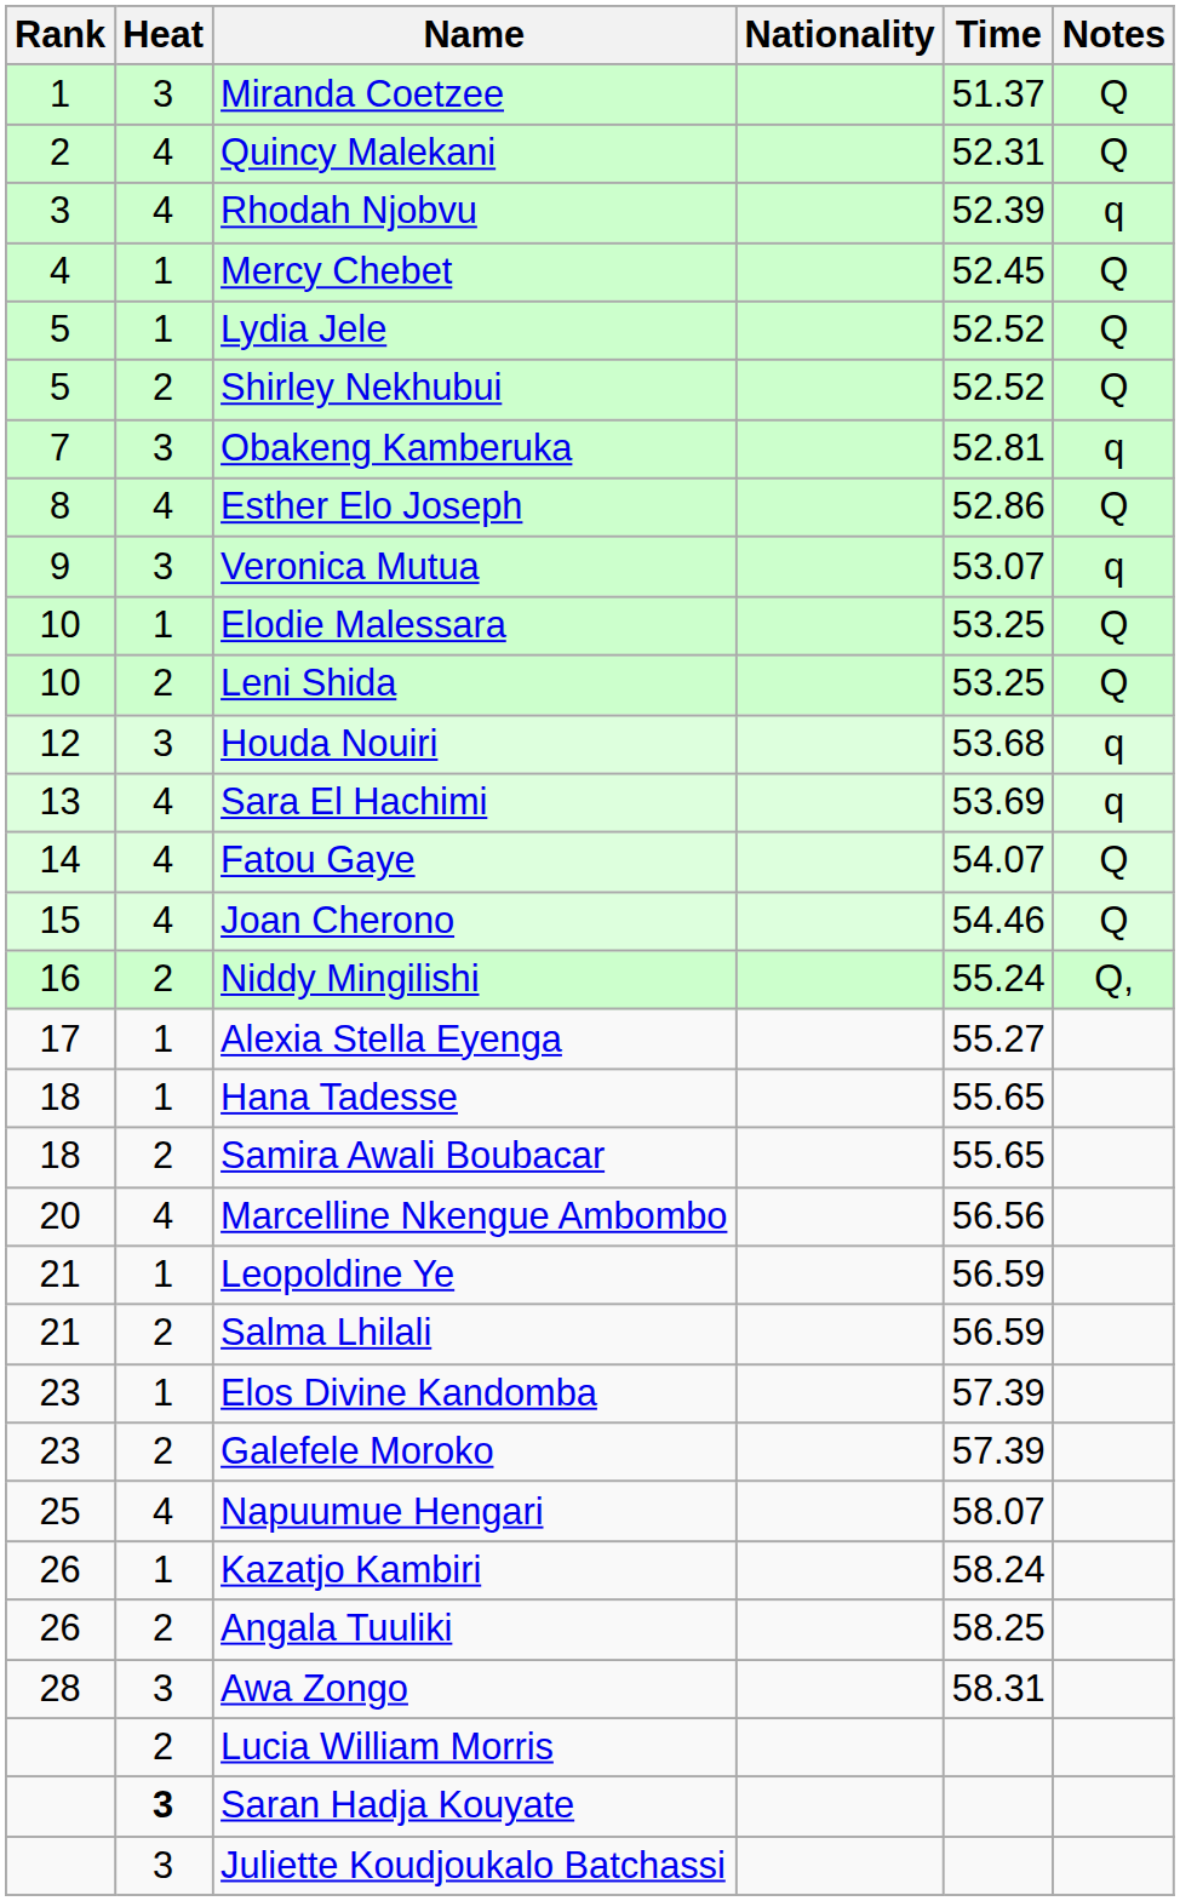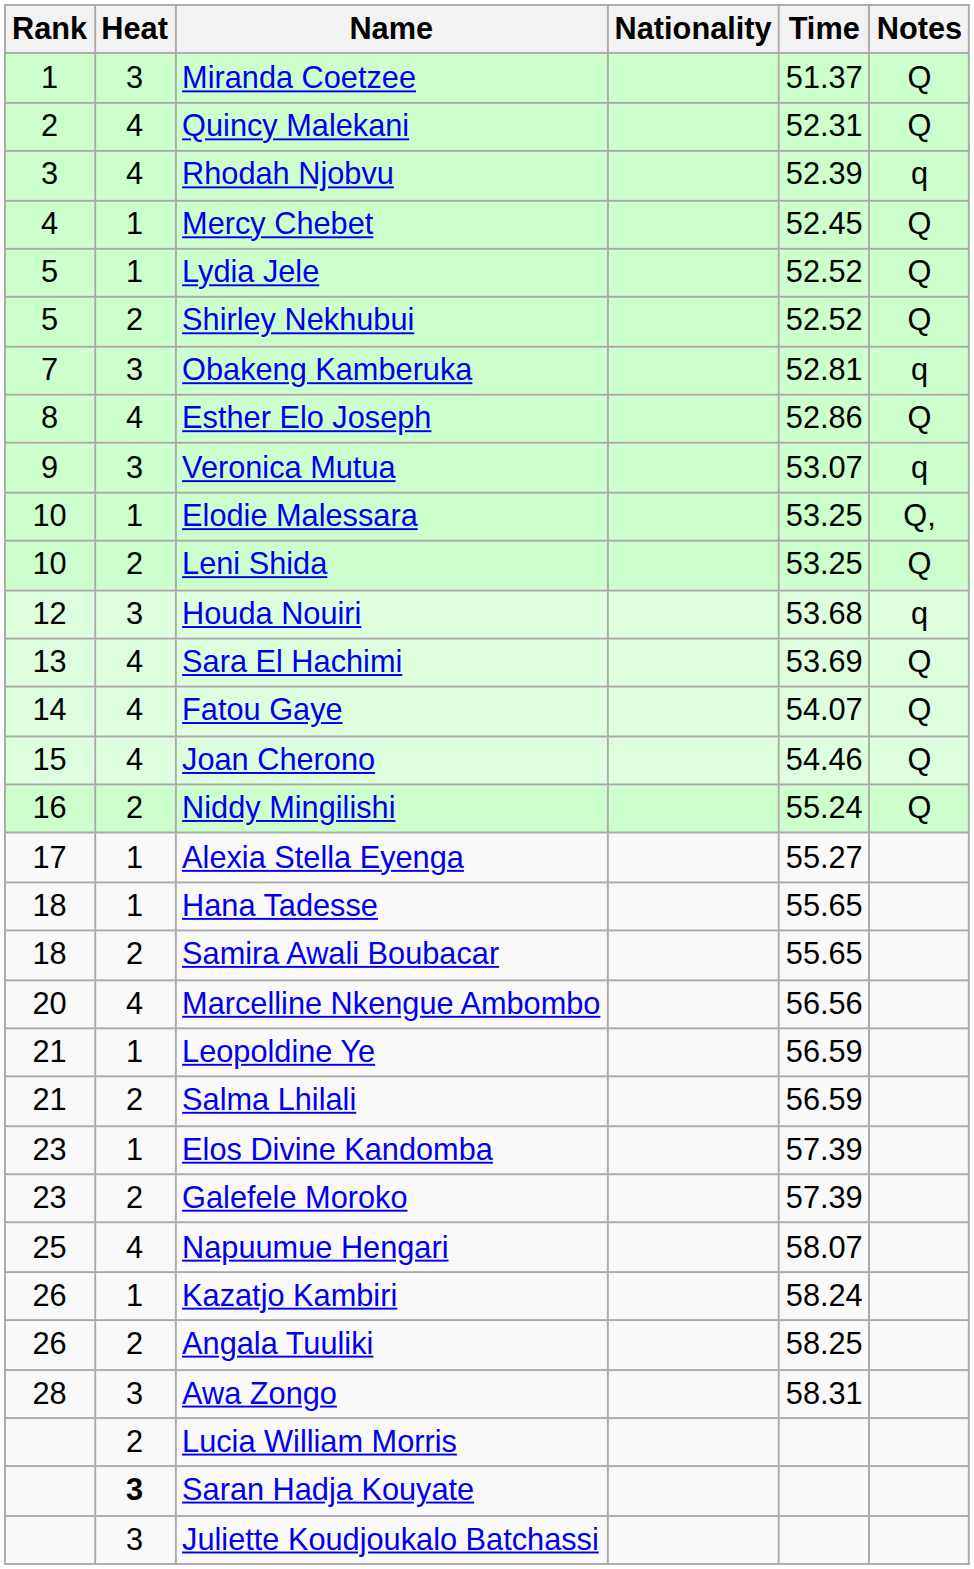 <table class="wikitable sortable" style="text-align:center">
 <tr>
 <th>Rank</th>
 <th>Heat</th>
 <th>Name</th>
 <th>Nationality</th>
 <th>Time</th>
 <th>Notes</th>
 </tr>
 <tr bgcolor=ccffcc>
 <td>1</td>
 <td>3</td>
 <td align=left><a href='#'>Miranda Coetzee</a></td>
 <td align=left></td>
 <td>51.37</td>
 <td>Q</td>
 </tr>
 <tr bgcolor=ccffcc>
 <td>2</td>
 <td>4</td>
 <td align=left><a href='#'>Quincy Malekani</a></td>
 <td align=left></td>
 <td>52.31</td>
 <td>Q</td>
 </tr>
 <tr bgcolor=ccffcc>
 <td>3</td>
 <td>4</td>
 <td align=left><a href='#'>Rhodah Njobvu</a></td>
 <td align=left></td>
 <td>52.39</td>
 <td>q</td>
 </tr>
 <tr bgcolor=ccffcc>
 <td>4</td>
 <td>1</td>
 <td align=left><a href='#'>Mercy Chebet</a></td>
 <td align=left></td>
 <td>52.45</td>
 <td>Q</td>
 </tr>
 <tr bgcolor=ccffcc>
 <td>5</td>
 <td>1</td>
 <td align=left><a href='#'>Lydia Jele</a></td>
 <td align=left></td>
 <td>52.52</td>
 <td>Q</td>
 </tr>
 <tr bgcolor=ccffcc>
 <td>5</td>
 <td>2</td>
 <td align=left><a href='#'>Shirley Nekhubui</a></td>
 <td align=left></td>
 <td>52.52</td>
 <td>Q</td>
 </tr>
 <tr bgcolor=ccffcc>
 <td>7</td>
 <td>3</td>
 <td align=left><a href='#'>Obakeng Kamberuka</a></td>
 <td align=left></td>
 <td>52.81</td>
 <td>q</td>
 </tr>
 <tr bgcolor=ccffcc>
 <td>8</td>
 <td>4</td>
 <td align=left><a href='#'>Esther Elo Joseph</a></td>
 <td align=left></td>
 <td>52.86</td>
 <td>Q</td>
 </tr>
 <tr bgcolor=ccffcc>
 <td>9</td>
 <td>3</td>
 <td align=left><a href='#'>Veronica Mutua</a></td>
 <td align=left></td>
 <td>53.07</td>
 <td>q</td>
 </tr>
 <tr bgcolor=ccffcc>
 <td>10</td>
 <td>1</td>
 <td align=left><a href='#'>Elodie Malessara</a></td>
 <td align=left></td>
 <td>53.25</td>
-<td>Q</td>
+<td>Q, </td>
 </tr>
 <tr bgcolor=ccffcc>
 <td>10</td>
 <td>2</td>
 <td align=left><a href='#'>Leni Shida</a></td>
 <td align=left></td>
 <td>53.25</td>
 <td>Q</td>
 </tr>
 <tr bgcolor=ddffdd>
 <td>12</td>
 <td>3</td>
 <td align=left><a href='#'>Houda Nouiri</a></td>
 <td align=left></td>
 <td>53.68</td>
 <td>q</td>
 </tr>
 <tr bgcolor=ddffdd>
 <td>13</td>
 <td>4</td>
 <td align=left><a href='#'>Sara El Hachimi</a></td>
 <td align=left></td>
 <td>53.69</td>
-<td>q</td>
+<td>Q</td>
 </tr>
 <tr bgcolor=ddffdd>
 <td>14</td>
 <td>4</td>
 <td align=left><a href='#'>Fatou Gaye</a></td>
 <td align=left></td>
 <td>54.07</td>
 <td>Q</td>
 </tr>
 <tr bgcolor=ddffdd>
 <td>15</td>
 <td>4</td>
 <td align=left><a href='#'>Joan Cherono</a></td>
 <td align=left></td>
 <td>54.46</td>
 <td>Q</td>
 </tr>
 <tr bgcolor=ccffcc>
 <td>16</td>
 <td>2</td>
 <td align=left><a href='#'>Niddy Mingilishi</a></td>
 <td align=left></td>
 <td>55.24</td>
-<td>Q, </td>
+<td>Q</td>
 </tr>
 <tr>
 <td>17</td>
 <td>1</td>
 <td align=left><a href='#'>Alexia Stella Eyenga</a></td>
 <td align=left></td>
 <td>55.27</td>
 <td></td>
 </tr>
 <tr>
 <td>18</td>
 <td>1</td>
 <td align=left><a href='#'>Hana Tadesse</a></td>
 <td align=left></td>
 <td>55.65</td>
 <td></td>
 </tr>
 <tr>
 <td>18</td>
 <td>2</td>
 <td align=left><a href='#'>Samira Awali Boubacar</a></td>
 <td align=left></td>
 <td>55.65</td>
 <td></td>
 </tr>
 <tr>
 <td>20</td>
 <td>4</td>
 <td align=left><a href='#'>Marcelline Nkengue Ambombo</a></td>
 <td align=left></td>
 <td>56.56</td>
 <td></td>
 </tr>
 <tr>
 <td>21</td>
 <td>1</td>
 <td align=left><a href='#'>Leopoldine Ye</a></td>
 <td align=left></td>
 <td>56.59</td>
 <td></td>
 </tr>
 <tr>
 <td>21</td>
 <td>2</td>
 <td align=left><a href='#'>Salma Lhilali</a></td>
 <td align=left></td>
 <td>56.59</td>
 <td></td>
 </tr>
 <tr>
 <td>23</td>
 <td>1</td>
 <td align=left><a href='#'>Elos Divine Kandomba</a></td>
 <td align=left></td>
 <td>57.39</td>
 <td></td>
 </tr>
 <tr>
 <td>23</td>
 <td>2</td>
 <td align=left><a href='#'>Galefele Moroko</a></td>
 <td align=left></td>
 <td>57.39</td>
 <td></td>
 </tr>
 <tr>
 <td>25</td>
 <td>4</td>
 <td align=left><a href='#'>Napuumue Hengari</a></td>
 <td align=left></td>
 <td>58.07</td>
 <td></td>
 </tr>
 <tr>
 <td>26</td>
 <td>1</td>
 <td align=left><a href='#'>Kazatjo Kambiri</a></td>
 <td align=left></td>
 <td>58.24</td>
 <td></td>
 </tr>
 <tr>
 <td>26</td>
 <td>2</td>
 <td align=left><a href='#'>Angala Tuuliki</a></td>
 <td align=left></td>
 <td>58.25</td>
 <td></td>
 </tr>
 <tr>
 <td>28</td>
 <td>3</td>
 <td align=left><a href='#'>Awa Zongo</a></td>
 <td align=left></td>
 <td>58.31</td>
 <td></td>
 </tr>
 <tr>
 <td></td>
 <td>2</td>
 <td align=left><a href='#'>Lucia William Morris</a></td>
 <td align=left></td>
 <td></td>
 <td></td>
 </tr>
 <tr>
 <td></td>
 <td><strong>3</strong></td>
 <td align=left><a href='#'>Saran Hadja Kouyate</a></td>
 <td align=left></td>
 <td></td>
 <td></td>
 </tr>
 <tr>
 <td></td>
 <td>3</td>
 <td align=left><a href='#'>Juliette Koudjoukalo Batchassi</a></td>
 <td align=left></td>
 <td></td>
 <td></td>
 </tr>
 </table>
